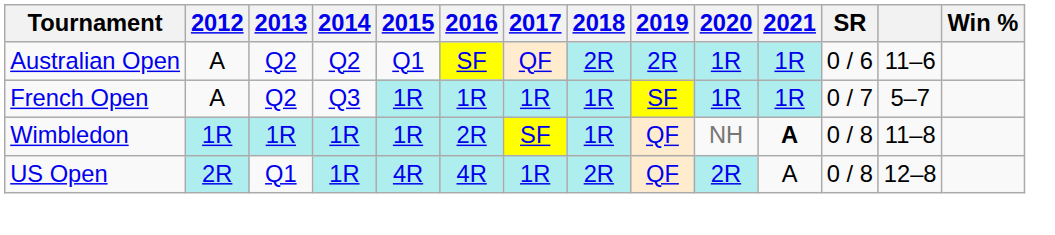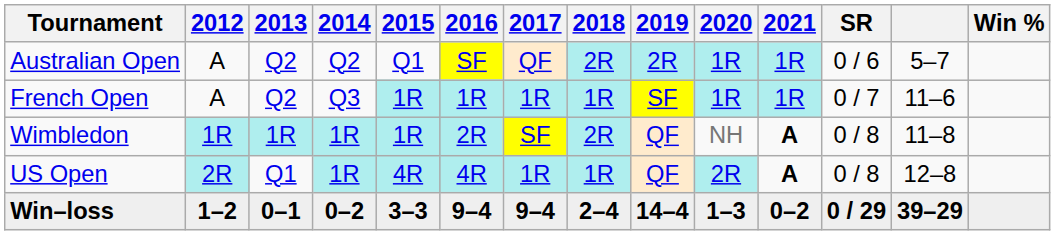 <table class=wikitable style=text-align:center>
 <tr>
 <th>Tournament</th>
 <th p><a href='#'>2012</a></th>
 <th><a href='#'>2013</a></th>
 <th><a href='#'>2014</a></th>
 <th><a href='#'>2015</a></th>
 <th><a href='#'>2016</a></th>
 <th><a href='#'>2017</a></th>
 <th><a href='#'>2018</a></th>
 <th><a href='#'>2019</a></th>
 <th><a href='#'>2020</a></th>
 <th><a href='#'>2021</a></th>
 <th>SR</th>
 <th></th>
 <th>Win %</th>
 </tr>
 <tr>
 <td align=left><a href='#'>Australian Open</a></td>
 <td>A</td>
 <td><a href='#'>Q2</a></td>
 <td><a href='#'>Q2</a></td>
 <td><a href='#'>Q1</a></td>
 <td style=background:yellow><a href='#'>SF</a></td>
 <td bgcolor=ffebcd><a href='#'>QF</a></td>
 <td style=background:#afeeee><a href='#'>2R</a></td>
 <td style=background:#afeeee><a href='#'>2R</a></td>
 <td style=background:#afeeee><a href='#'>1R</a></td>
 <td style=background:#afeeee><a href='#'>1R</a></td>
 <td>0 / 6</td>
-<td>11–6</td>
+<td>5–7</td>
 <td></td>
 </tr>
 <tr>
 <td align=left><a href='#'>French Open</a></td>
 <td>A</td>
 <td><a href='#'>Q2</a></td>
 <td><a href='#'>Q3</a></td>
 <td style=background:#afeeee><a href='#'>1R</a></td>
 <td style=background:#afeeee><a href='#'>1R</a></td>
 <td style=background:#afeeee><a href='#'>1R</a></td>
 <td style=background:#afeeee><a href='#'>1R</a></td>
 <td style=background:yellow><a href='#'>SF</a></td>
 <td style=background:#afeeee><a href='#'>1R</a></td>
 <td style=background:#afeeee><a href='#'>1R</a></td>
 <td>0 / 7</td>
-<td>5–7</td>
+<td>11–6</td>
 <td></td>
 </tr>
 <tr>
 <td align=left><a href='#'>Wimbledon</a></td>
 <td style=background:#afeeee><a href='#'>1R</a></td>
 <td style=background:#afeeee><a href='#'>1R</a></td>
 <td style=background:#afeeee><a href='#'>1R</a></td>
 <td style=background:#afeeee><a href='#'>1R</a></td>
 <td style=background:#afeeee><a href='#'>2R</a></td>
 <td style=background:yellow><a href='#'>SF</a></td>
-<td style=background:#afeeee><a href='#'>1R</a></td>
+<td style=background:#afeeee><a href='#'>2R</a></td>
 <td style=background:#ffebcd><a href='#'>QF</a></td>
 <td style=color:#767676>NH</td>
 <td><strong>A</strong></td>
 <td>0 / 8</td>
 <td>11–8</td>
 <td></td>
 </tr>
 <tr>
 <td align=left><a href='#'>US Open</a></td>
 <td style=background:#afeeee><a href='#'>2R</a></td>
 <td><a href='#'>Q1</a></td>
 <td style=background:#afeeee><a href='#'>1R</a></td>
 <td style=background:#afeeee><a href='#'>4R</a></td>
 <td style=background:#afeeee><a href='#'>4R</a></td>
 <td style=background:#afeeee><a href='#'>1R</a></td>
-<td style=background:#afeeee><a href='#'>2R</a></td>
+<td style=background:#afeeee><a href='#'>1R</a></td>
 <td style=background:#ffebcd><a href='#'>QF</a></td>
 <td style=background:#afeeee><a href='#'>2R</a></td>
-<td>A</td>
+<td><strong>A</strong></td>
 <td>0 / 8</td>
 <td>12–8</td>
 <td></td>
 </tr>
+<tr style=background:#efefef;font-weight:bold>
+<td style=text-align:left>Win–loss</td>
+<td>1–2</td>
+<td>0–1</td>
+<td>0–2</td>
+<td>3–3</td>
+<td>9–4</td>
+<td>9–4</td>
+<td>2–4</td>
+<td>14–4</td>
+<td>1–3</td>
+<td>0–2</td>
+<td>0 / 29</td>
+<td>39–29</td>
+<td></td>
+</tr>
 </table>
